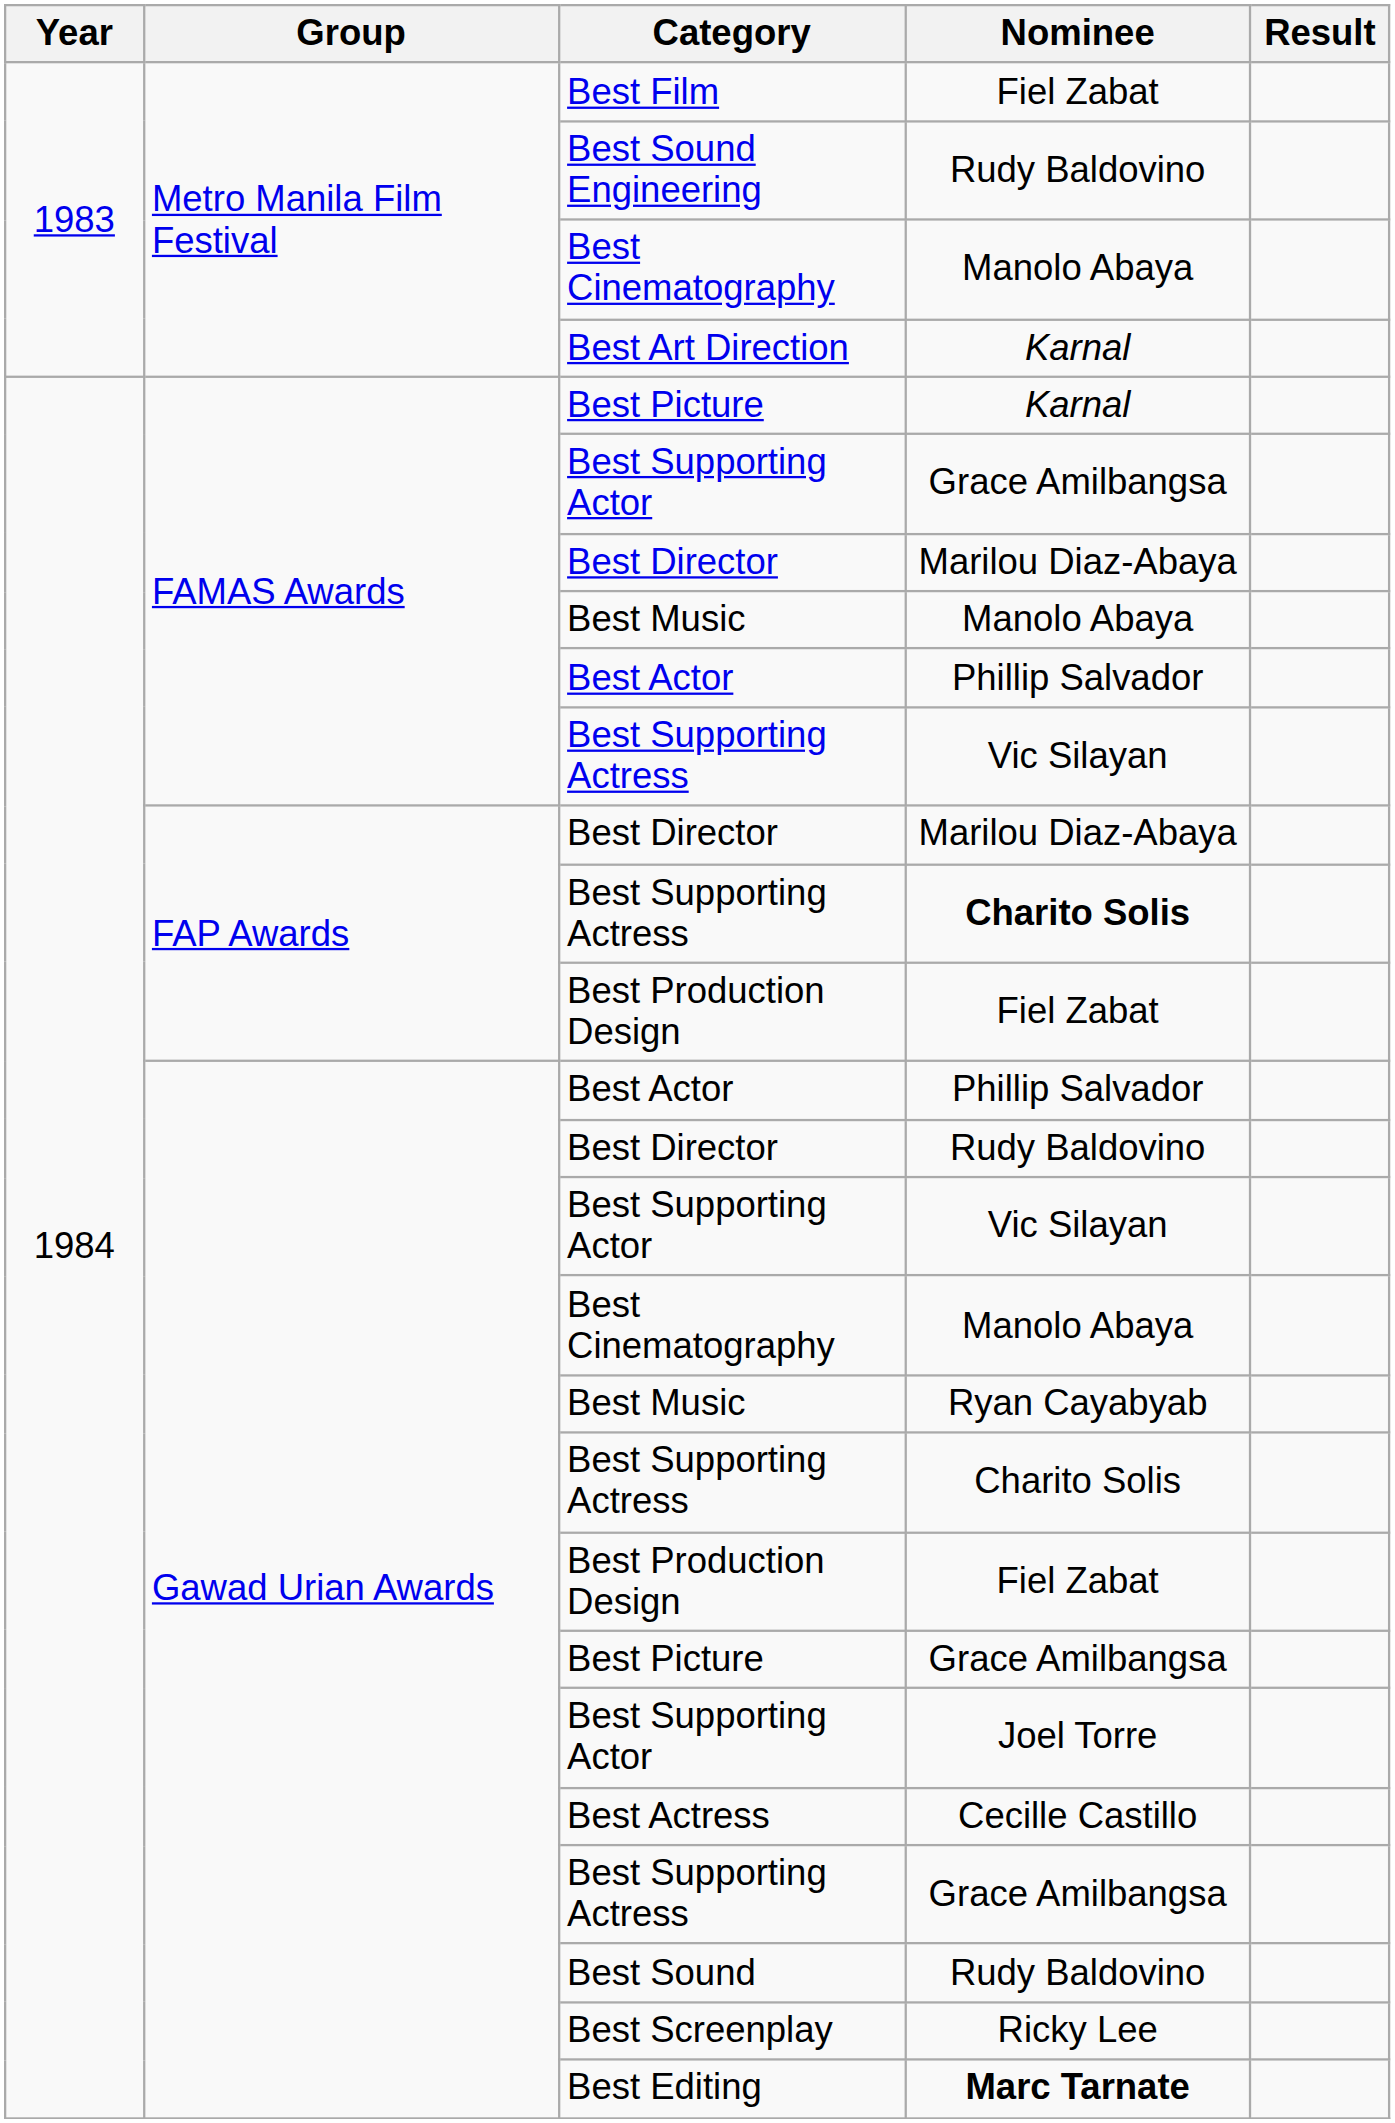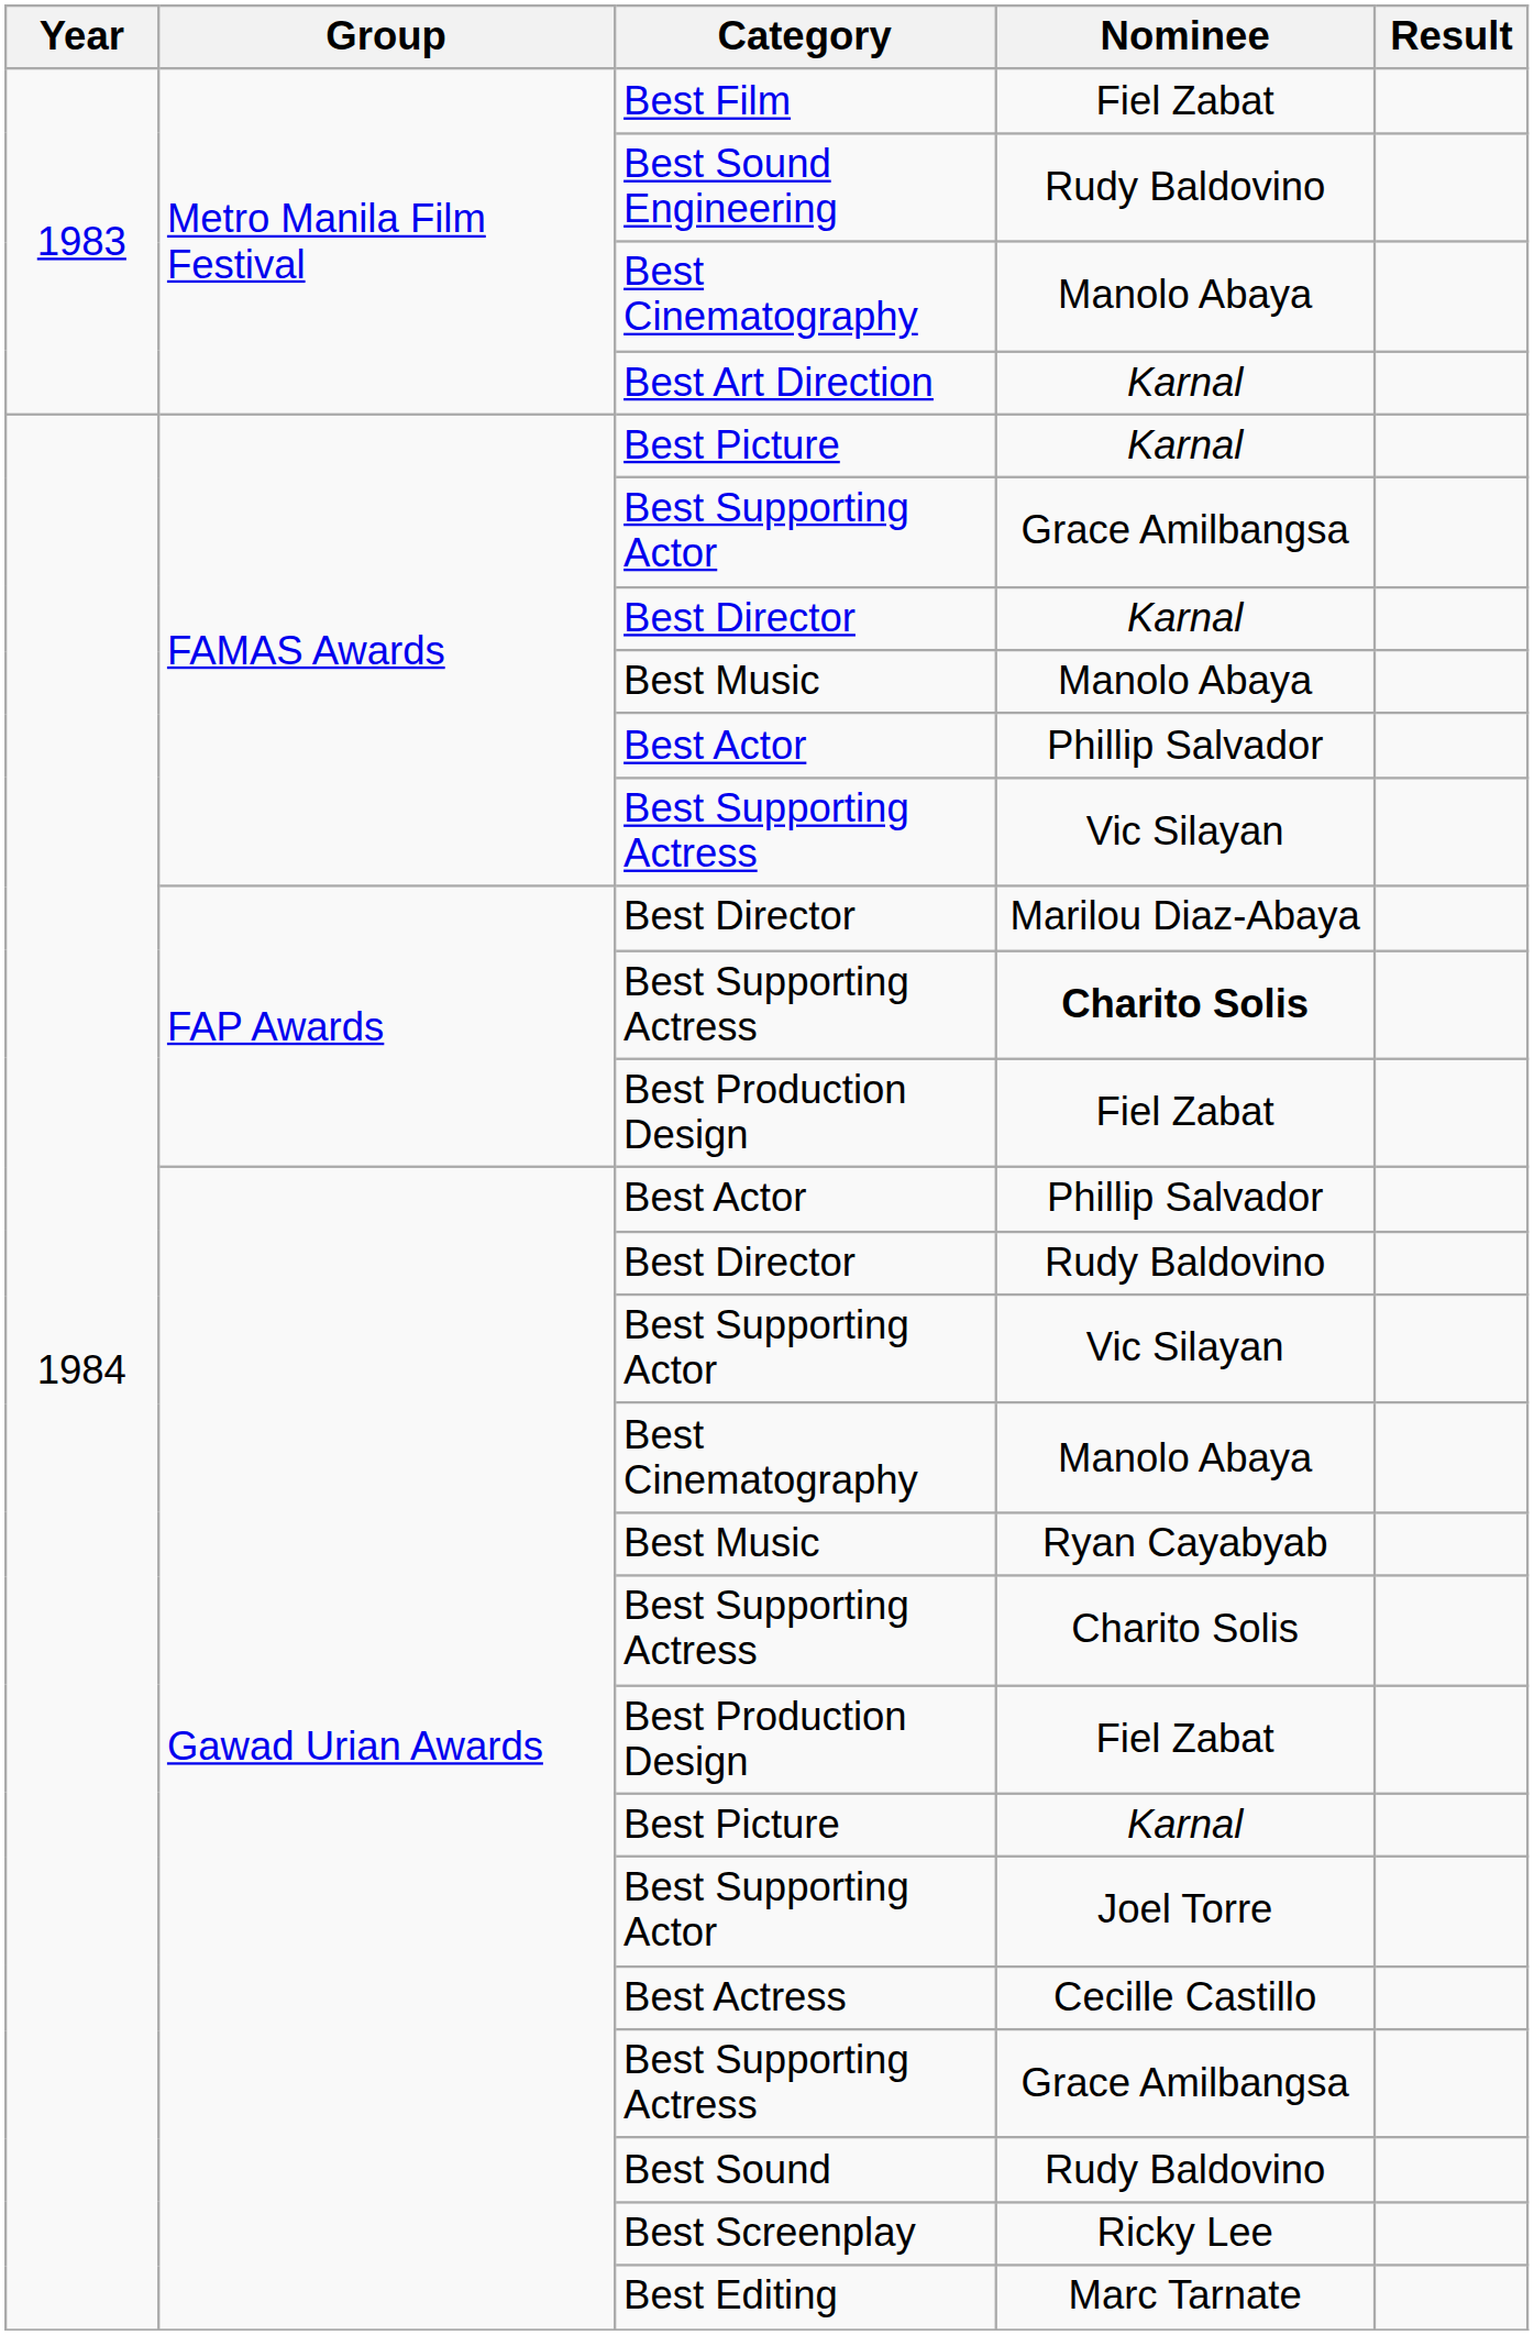 <table | class="wikitable sortable">
 <tr>
 <th width="10%">Year</th>
 <th width="30%">Group</th>
 <th width="25%">Category</th>
 <th width="25%">Nominee</th>
 <th width="10%">Result</th>
 </tr>
 <tr>
 <td rowspan="4" align="center"><a href='#'>1983</a></td>
 <td rowspan="4" align="left"><a href='#'>Metro Manila Film Festival</a></td>
 <td align="left"><a href='#'>Best Film</a></td>
 <td align="center">Fiel Zabat</td>
 <td></td>
 </tr>
 <tr>
 <td align="left"><a href='#'>Best Sound Engineering</a></td>
 <td align="center">Rudy Baldovino</td>
 <td></td>
 </tr>
 <tr>
 <td align="left"><a href='#'>Best Cinematography</a></td>
 <td align="center">Manolo Abaya</td>
 <td></td>
 </tr>
 <tr>
 <td align="left"><a href='#'>Best Art Direction</a></td>
 <td align="center"><em>Karnal</em></td>
 <td></td>
 </tr>
 <tr>
 <td rowspan="23" align="center">1984</td>
 <td rowspan="6" align="left"><a href='#'>FAMAS Awards</a></td>
 <td align="left"><a href='#'>Best Picture</a></td>
 <td align="center"><em>Karnal</em></td>
 <td></td>
 </tr>
 <tr>
 <td align="left"><a href='#'>Best Supporting Actor</a></td>
 <td align="center">Grace Amilbangsa</td>
 <td></td>
 </tr>
 <tr>
 <td align="left"><a href='#'>Best Director</a></td>
-<td align="center">Marilou Diaz-Abaya</td>
+<td align="center"><em>Karnal</em></td>
 <td></td>
 </tr>
 <tr>
 <td align="left">Best Music</td>
 <td align="center">Manolo Abaya</td>
 <td></td>
 </tr>
 <tr>
 <td align="left"><a href='#'>Best Actor</a></td>
 <td align="center">Phillip Salvador</td>
 <td></td>
 </tr>
 <tr>
 <td align="left"><a href='#'>Best Supporting Actress</a></td>
 <td align="center">Vic Silayan</td>
 <td></td>
 </tr>
 <tr>
 <td rowspan="3" align="left"><a href='#'>FAP Awards</a></td>
 <td align="left">Best Director</td>
 <td align="center">Marilou Diaz-Abaya</td>
 <td></td>
 </tr>
 <tr>
 <td align="left">Best Supporting Actress</td>
 <td align="center"><strong>Charito Solis</strong></td>
 <td></td>
 </tr>
 <tr>
 <td align="left">Best Production Design</td>
 <td align="center">Fiel Zabat</td>
 <td></td>
 </tr>
 <tr>
 <td rowspan="14" align="left"><a href='#'>Gawad Urian Awards</a></td>
 <td align="left">Best Actor</td>
 <td align="center">Phillip Salvador</td>
 <td></td>
 </tr>
 <tr>
 <td align="left">Best Director</td>
 <td align="center">Rudy Baldovino</td>
 <td></td>
 </tr>
 <tr>
 <td align="left">Best Supporting Actor</td>
 <td align="center">Vic Silayan</td>
 <td></td>
 </tr>
 <tr>
 <td align="left">Best Cinematography</td>
 <td align="center">Manolo Abaya</td>
 <td></td>
 </tr>
 <tr>
 <td align="left">Best Music</td>
 <td align="center">Ryan Cayabyab</td>
 <td></td>
 </tr>
 <tr>
 <td align="left">Best Supporting Actress</td>
 <td align="center">Charito Solis</td>
 <td></td>
 </tr>
 <tr>
 <td align="left">Best Production Design</td>
 <td align="center">Fiel Zabat</td>
 <td></td>
 </tr>
 <tr>
 <td align="left">Best Picture</td>
-<td align="center">Grace Amilbangsa</td>
+<td align="center"><em>Karnal</em></td>
 <td></td>
 </tr>
 <tr>
 <td align="left">Best Supporting Actor</td>
 <td align="center">Joel Torre</td>
 <td></td>
 </tr>
 <tr>
 <td align="left">Best Actress</td>
 <td align="center">Cecille Castillo</td>
 <td></td>
 </tr>
 <tr>
 <td align="left">Best Supporting Actress</td>
 <td align="center">Grace Amilbangsa</td>
 <td></td>
 </tr>
 <tr>
 <td align="left">Best Sound</td>
 <td align="center">Rudy Baldovino</td>
 <td></td>
 </tr>
 <tr>
 <td align="left">Best Screenplay</td>
 <td align="center">Ricky Lee</td>
 <td></td>
 </tr>
 <tr>
 <td align="left">Best Editing</td>
-<td align="center"><strong>Marc Tarnate</strong></td>
+<td align="center">Marc Tarnate</td>
 <td></td>
 </tr>
 <tr>
 </tr>
 </table>
